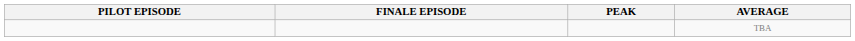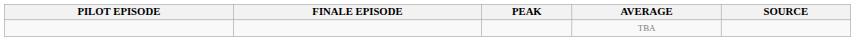 <table class="wikitable" style="text-align:center; background:#f9f9f9; line-height:16px;" width="100%">
 <tr>
 <th>PILOT EPISODE</th>
 <th>FINALE EPISODE</th>
 <th>PEAK</th>
 <th>AVERAGE</th>
+<th>SOURCE</th>
 </tr>
 <tr>
 <td></td>
 <td></td>
 <td></td>
 <td style="color:gray; text-align:center;"><small>TBA</small></td>
+<td></td>
 </tr>
 </table>
